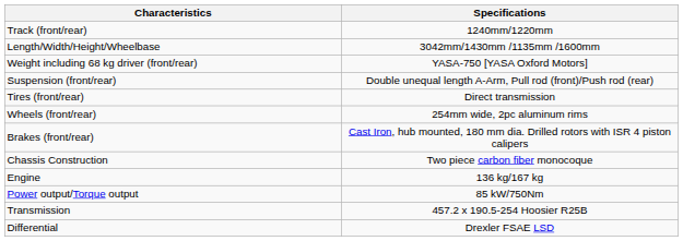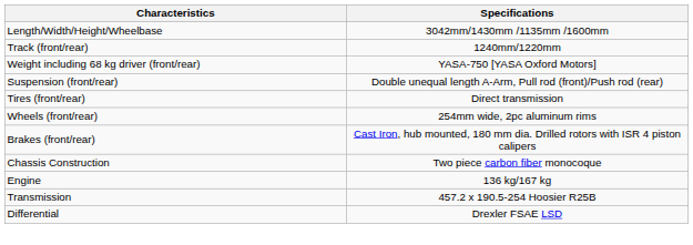 <table class="wikitable" width=80%>
 <tr>
 <th width=50%>Characteristics</th>
 <th width=50%>Specifications</th>
 </tr>
 <tr>
+<td>Length/Width/Height/Wheelbase</td>
+<td style="text-align:center;">3042mm/1430mm /1135mm /1600mm</td>
+</tr>
+<tr>
 <td>Track (front/rear)</td>
 <td style="text-align:center;">1240mm/1220mm</td>
-</tr>
-<tr>
-<td>Length/Width/Height/Wheelbase</td>
-<td style="text-align:center;">3042mm/1430mm /1135mm /1600mm</td>
 </tr>
 <tr>
 <td>Weight including 68 kg driver (front/rear)</td>
 <td style="text-align:center;">YASA-750 [YASA Oxford Motors]</td>
 </tr>
 <tr>
 <td>Suspension (front/rear)</td>
 <td style="text-align:center;">Double unequal length A-Arm, Pull rod (front)/Push rod (rear)</td>
 </tr>
 <tr>
 <td>Tires (front/rear)</td>
 <td style="text-align:center;">Direct transmission</td>
 </tr>
 <tr>
 <td>Wheels (front/rear)</td>
 <td style="text-align:center;">254mm wide, 2pc aluminum rims</td>
 </tr>
 <tr>
 <td>Brakes (front/rear)</td>
 <td style="text-align:center;"><a href='#'>Cast Iron</a>, hub mounted, 180 mm dia. Drilled rotors with ISR 4 piston calipers</td>
 </tr>
 <tr>
 <td>Chassis Construction</td>
 <td style="text-align:center;">Two piece <a href='#'>carbon fiber</a> monocoque</td>
 </tr>
 <tr>
 <td>Engine</td>
 <td style="text-align:center;">136 kg/167 kg</td>
 </tr>
 <tr>
-<td><a href='#'>Power</a> output/<a href='#'>Torque</a> output</td>
-<td style="text-align:center;">85 kW/750Nm</td>
-</tr>
-<tr>
 <td>Transmission</td>
 <td style="text-align:center;">457.2 x 190.5-254 Hoosier R25B</td>
 </tr>
 <tr>
 <td>Differential</td>
 <td style="text-align:center;">Drexler FSAE <a href='#'>LSD</a></td>
 </tr>
 </table>
